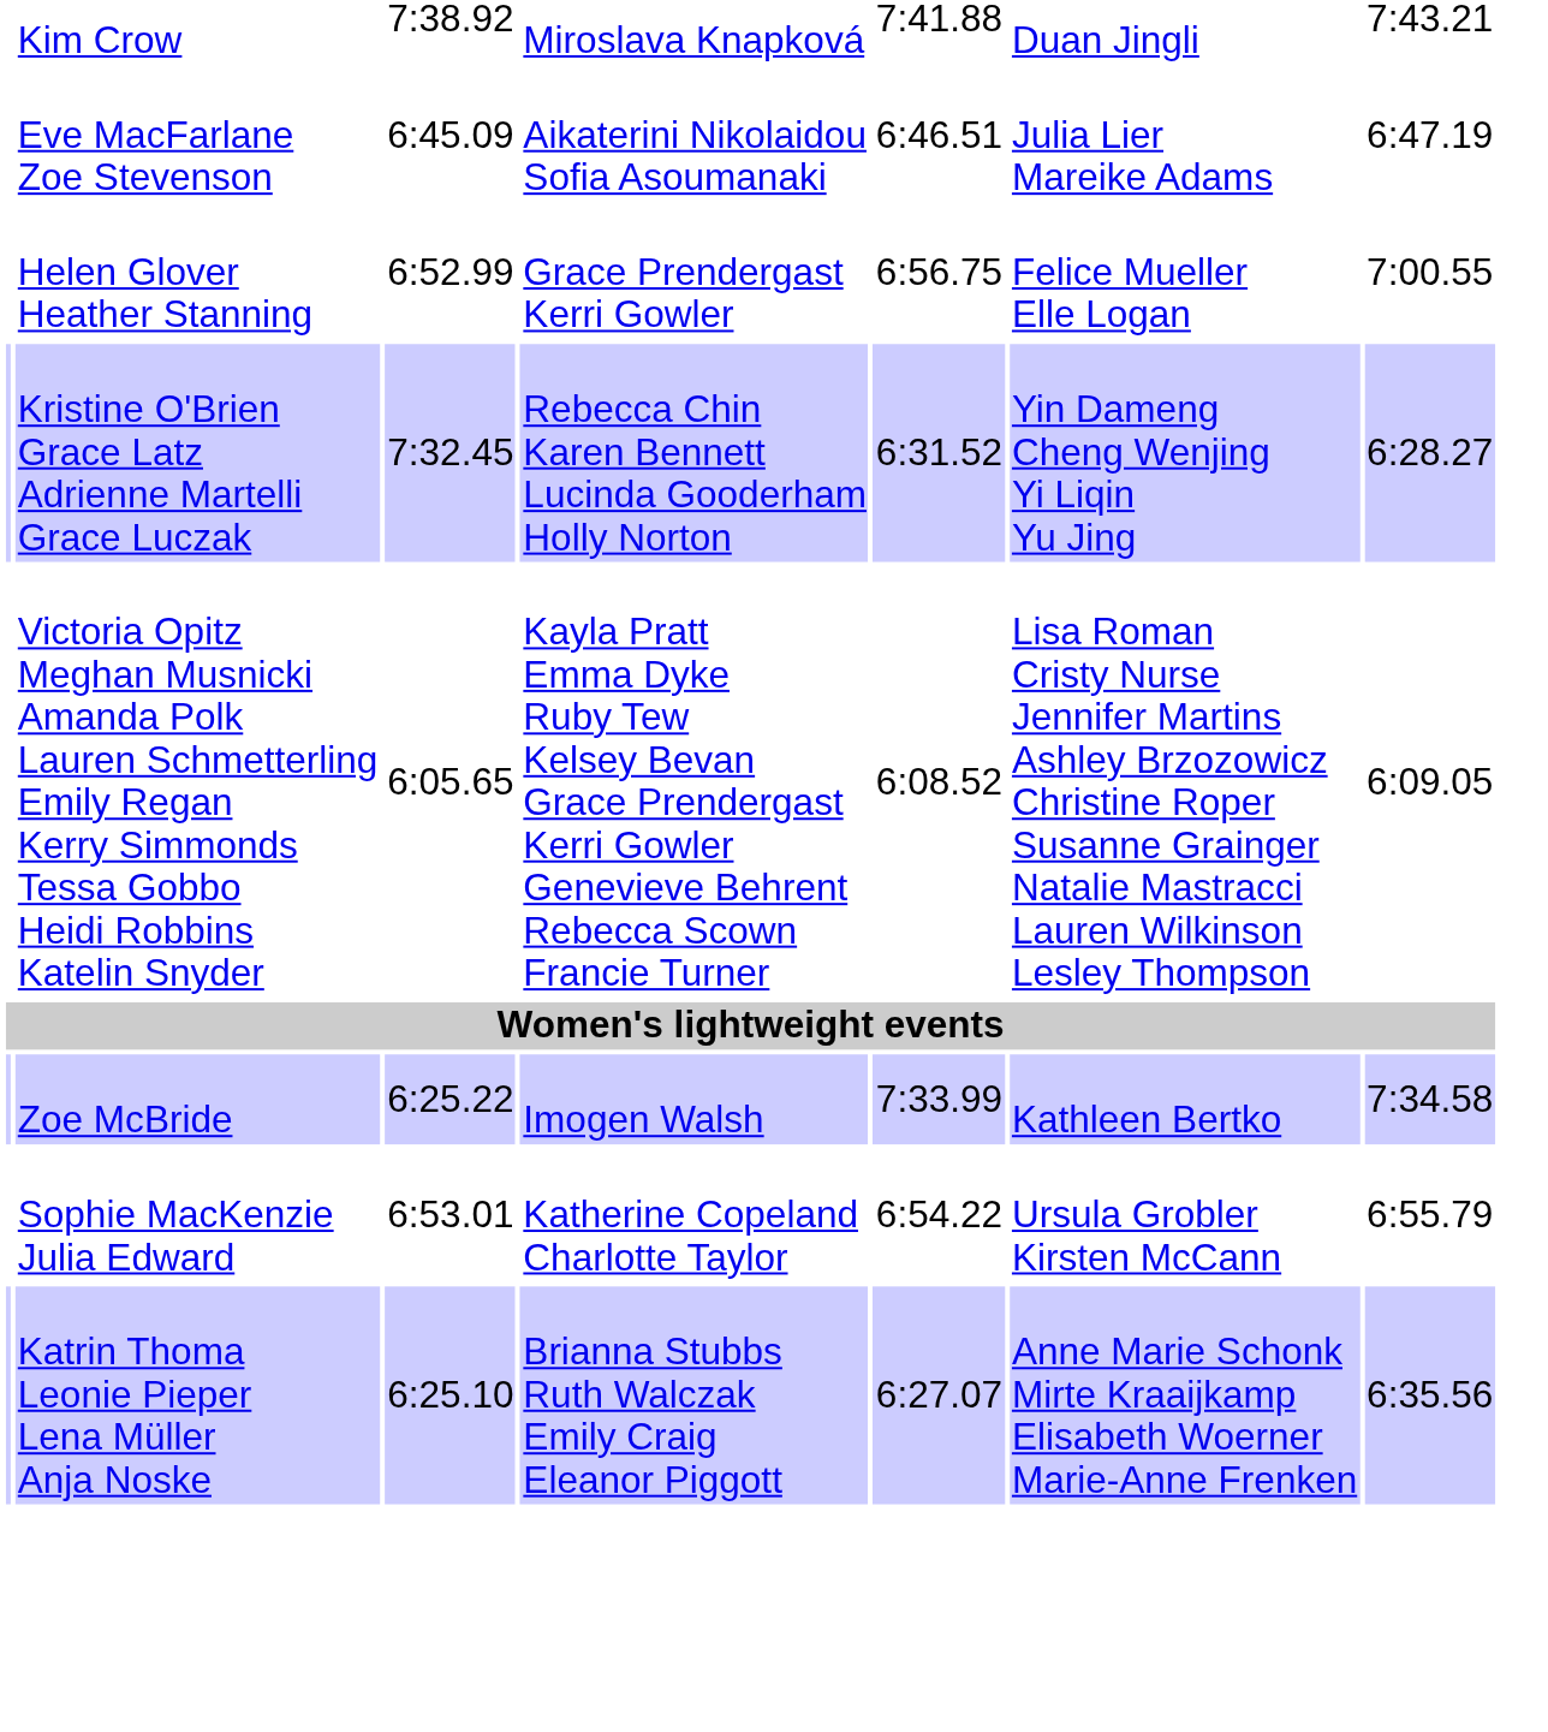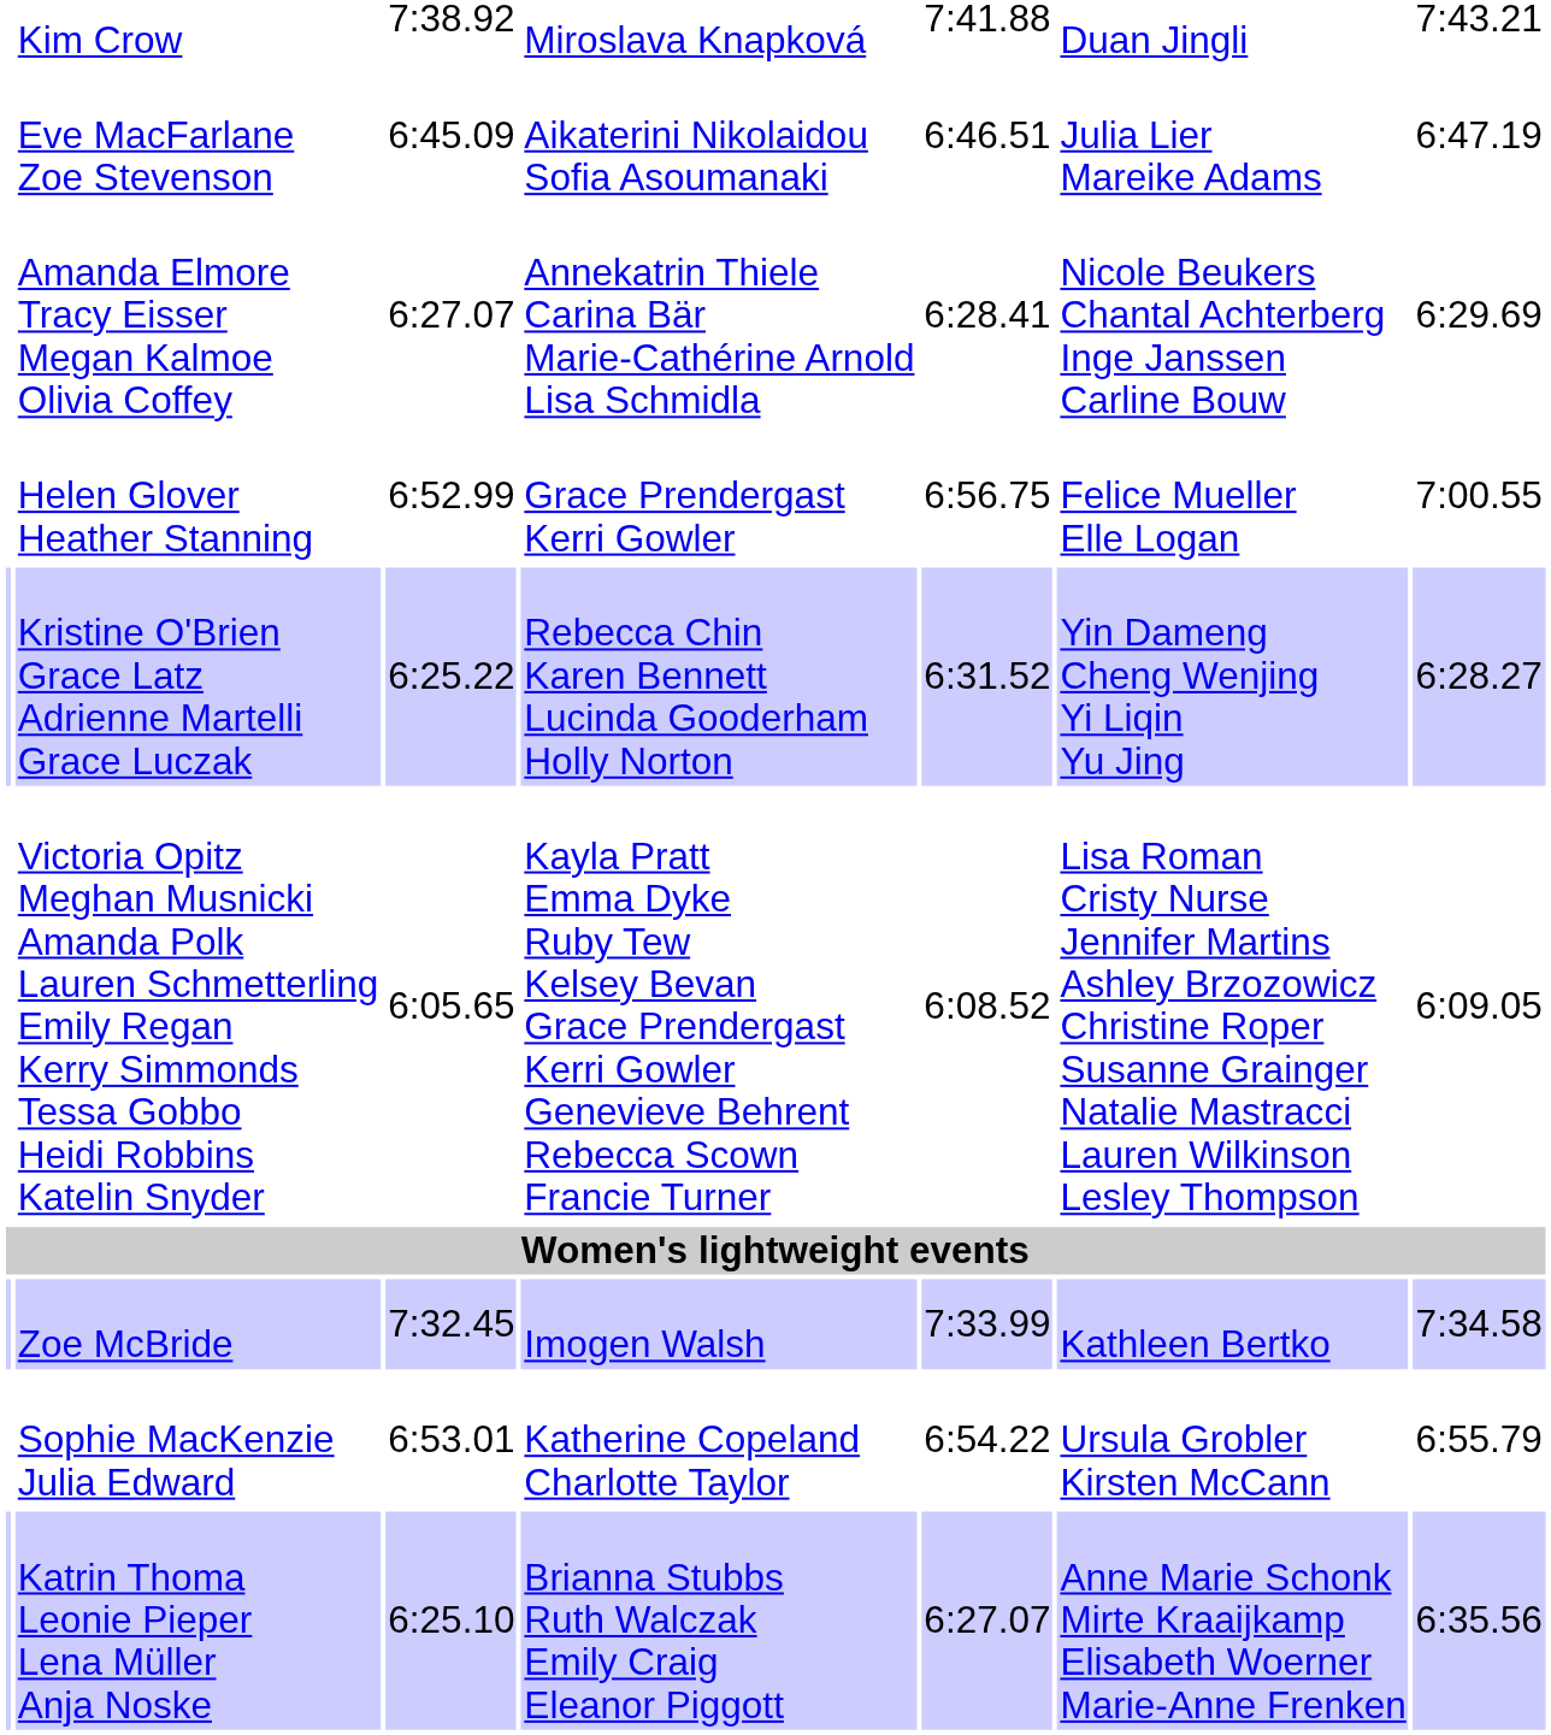 <table>
 <tr>
 <td></td>
 <td><br><a href='#'>Kim Crow</a></td>
 <td>7:38.92</td>
 <td><br><a href='#'>Miroslava Knapková</a></td>
 <td>7:41.88</td>
 <td><br><a href='#'>Duan Jingli</a></td>
 <td>7:43.21</td>
 </tr>
 <tr>
 <td></td>
 <td><br><a href='#'>Eve MacFarlane</a><br><a href='#'>Zoe Stevenson</a></td>
 <td>6:45.09</td>
 <td><br><a href='#'>Aikaterini Nikolaidou</a> <br> <a href='#'>Sofia Asoumanaki</a></td>
 <td>6:46.51</td>
 <td><br><a href='#'>Julia Lier</a> <br> <a href='#'>Mareike Adams</a></td>
 <td>6:47.19</td>
 </tr>
 <tr>
 <td></td>
+<td><br><a href='#'>Amanda Elmore</a><br><a href='#'>Tracy Eisser</a><br><a href='#'>Megan Kalmoe</a><br><a href='#'>Olivia Coffey</a></td>
+<td>6:27.07</td>
+<td><br><a href='#'>Annekatrin Thiele</a><br><a href='#'>Carina Bär</a><br><a href='#'>Marie-Cathérine Arnold</a><br><a href='#'>Lisa Schmidla</a></td>
+<td>6:28.41</td>
+<td><br><a href='#'>Nicole Beukers</a><br><a href='#'>Chantal Achterberg</a><br><a href='#'>Inge Janssen</a><br><a href='#'>Carline Bouw</a></td>
+<td>6:29.69</td>
+</tr>
+<tr>
+<td></td>
 <td><br><a href='#'>Helen Glover</a><br><a href='#'>Heather Stanning</a></td>
 <td>6:52.99</td>
 <td><br><a href='#'>Grace Prendergast</a><br><a href='#'>Kerri Gowler</a></td>
 <td>6:56.75</td>
 <td><br><a href='#'>Felice Mueller</a><br><a href='#'>Elle Logan</a></td>
 <td>7:00.55</td>
 </tr>
 <tr bgcolor=ccccff>
 <td></td>
 <td><br><a href='#'>Kristine O'Brien</a><br><a href='#'>Grace Latz</a><br><a href='#'>Adrienne Martelli</a><br><a href='#'>Grace Luczak</a></td>
-<td>7:32.45</td>
+<td>6:25.22</td>
 <td><br><a href='#'>Rebecca Chin</a><br><a href='#'>Karen Bennett</a><br><a href='#'>Lucinda Gooderham</a><br><a href='#'>Holly Norton</a></td>
 <td>6:31.52</td>
 <td><br><a href='#'>Yin Dameng</a><br><a href='#'>Cheng Wenjing</a><br><a href='#'>Yi Liqin</a><br><a href='#'>Yu Jing</a></td>
 <td>6:28.27</td>
 </tr>
 <tr>
 <td></td>
 <td><br><a href='#'>Victoria Opitz</a><br><a href='#'>Meghan Musnicki</a><br><a href='#'>Amanda Polk</a><br><a href='#'>Lauren Schmetterling</a><br><a href='#'>Emily Regan</a><br><a href='#'>Kerry Simmonds</a><br><a href='#'>Tessa Gobbo</a><br><a href='#'>Heidi Robbins</a><br><a href='#'>Katelin Snyder</a></td>
 <td>6:05.65</td>
 <td><br><a href='#'>Kayla Pratt</a><br><a href='#'>Emma Dyke</a><br><a href='#'>Ruby Tew</a><br><a href='#'>Kelsey Bevan</a><br><a href='#'>Grace Prendergast</a><br><a href='#'>Kerri Gowler</a><br><a href='#'>Genevieve Behrent</a><br><a href='#'>Rebecca Scown</a><br><a href='#'>Francie Turner</a></td>
 <td>6:08.52</td>
 <td><br><a href='#'>Lisa Roman</a><br><a href='#'>Cristy Nurse</a><br><a href='#'>Jennifer Martins</a><br><a href='#'>Ashley Brzozowicz</a><br><a href='#'>Christine Roper</a><br><a href='#'>Susanne Grainger</a><br><a href='#'>Natalie Mastracci</a><br><a href='#'>Lauren Wilkinson</a><br><a href='#'>Lesley Thompson</a></td>
 <td>6:09.05</td>
 </tr>
 <tr>
 <th colspan="7" style="background-color:#CCC;">Women's lightweight events</th>
 </tr>
 <tr bgcolor=ccccff>
 <td></td>
 <td><br><a href='#'>Zoe McBride</a></td>
-<td>6:25.22</td>
+<td>7:32.45</td>
 <td><br><a href='#'>Imogen Walsh</a></td>
 <td>7:33.99</td>
 <td><br><a href='#'>Kathleen Bertko</a></td>
 <td>7:34.58</td>
 </tr>
 <tr>
 <td></td>
 <td><br><a href='#'>Sophie MacKenzie</a><br><a href='#'>Julia Edward</a></td>
 <td>6:53.01</td>
 <td><br><a href='#'>Katherine Copeland</a><br><a href='#'>Charlotte Taylor</a></td>
 <td>6:54.22</td>
 <td><br><a href='#'>Ursula Grobler</a><br><a href='#'>Kirsten McCann</a></td>
 <td>6:55.79</td>
 </tr>
 <tr bgcolor=ccccff>
 <td></td>
 <td><br><a href='#'>Katrin Thoma</a><br><a href='#'>Leonie Pieper</a><br><a href='#'>Lena Müller</a><br><a href='#'>Anja Noske</a></td>
 <td>6:25.10</td>
 <td><br><a href='#'>Brianna Stubbs</a><br><a href='#'>Ruth Walczak</a><br><a href='#'>Emily Craig</a><br><a href='#'>Eleanor Piggott</a></td>
 <td>6:27.07</td>
 <td><br><a href='#'>Anne Marie Schonk</a><br><a href='#'>Mirte Kraaijkamp</a><br><a href='#'>Elisabeth Woerner</a><br><a href='#'>Marie-Anne Frenken</a></td>
 <td>6:35.56</td>
 </tr>
 </table>
